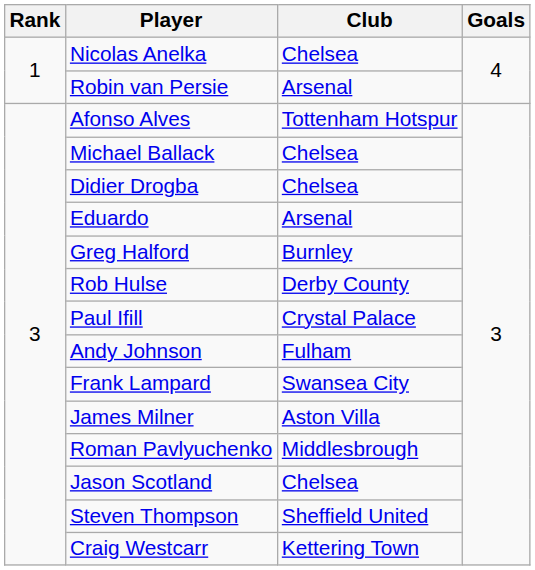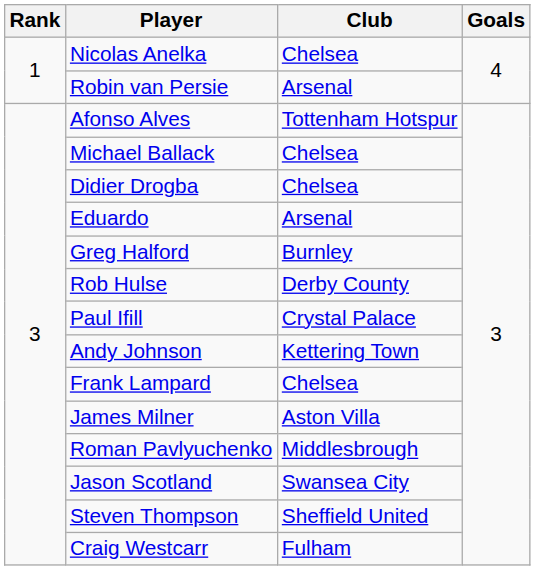 <table class="wikitable sortable" style="text-align:center">
 <tr>
 <th>Rank</th>
 <th>Player</th>
 <th>Club</th>
 <th>Goals</th>
 </tr>
 <tr>
 <td rowspan="2">1</td>
 <td align="left"> <a href='#'>Nicolas Anelka</a></td>
 <td align="left"><a href='#'>Chelsea</a></td>
 <td rowspan="2">4</td>
 </tr>
 <tr>
 <td align="left"> <a href='#'>Robin van Persie</a></td>
 <td align="left"><a href='#'>Arsenal</a></td>
 </tr>
 <tr>
 <td rowspan="14">3</td>
 <td align="left"> <a href='#'>Afonso Alves</a></td>
 <td align="left"><a href='#'>Tottenham Hotspur</a></td>
 <td rowspan="14">3</td>
 </tr>
 <tr>
 <td align="left"> <a href='#'>Michael Ballack</a></td>
 <td align="left"><a href='#'>Chelsea</a></td>
 </tr>
 <tr>
 <td align="left"> <a href='#'>Didier Drogba</a></td>
 <td align="left"><a href='#'>Chelsea</a></td>
 </tr>
 <tr>
 <td align="left"> <a href='#'>Eduardo</a></td>
 <td align="left"><a href='#'>Arsenal</a></td>
 </tr>
 <tr>
 <td align="left"> <a href='#'>Greg Halford</a></td>
 <td align="left"><a href='#'>Burnley</a></td>
 </tr>
 <tr>
 <td align="left"> <a href='#'>Rob Hulse</a></td>
 <td align="left"><a href='#'>Derby County</a></td>
 </tr>
 <tr>
 <td align="left"> <a href='#'>Paul Ifill</a></td>
 <td align="left"><a href='#'>Crystal Palace</a></td>
 </tr>
 <tr>
 <td align="left"> <a href='#'>Andy Johnson</a></td>
-<td align="left"><a href='#'>Fulham</a></td>
+<td align="left"><a href='#'>Kettering Town</a></td>
 </tr>
 <tr>
 <td align="left"> <a href='#'>Frank Lampard</a></td>
-<td align="left"><a href='#'>Swansea City</a></td>
+<td align="left"><a href='#'>Chelsea</a></td>
 </tr>
 <tr>
 <td align="left"> <a href='#'>James Milner</a></td>
 <td align="left"><a href='#'>Aston Villa</a></td>
 </tr>
 <tr>
 <td align="left"> <a href='#'>Roman Pavlyuchenko</a></td>
 <td align="left"><a href='#'>Middlesbrough</a></td>
 </tr>
 <tr>
 <td align="left"> <a href='#'>Jason Scotland</a></td>
-<td align="left"><a href='#'>Chelsea</a></td>
+<td align="left"><a href='#'>Swansea City</a></td>
 </tr>
 <tr>
 <td align="left"> <a href='#'>Steven Thompson</a></td>
 <td align="left"><a href='#'>Sheffield United</a></td>
 </tr>
 <tr>
 <td align="left"> <a href='#'>Craig Westcarr</a></td>
-<td align="left"><a href='#'>Kettering Town</a></td>
+<td align="left"><a href='#'>Fulham</a></td>
 </tr>
 </table>
